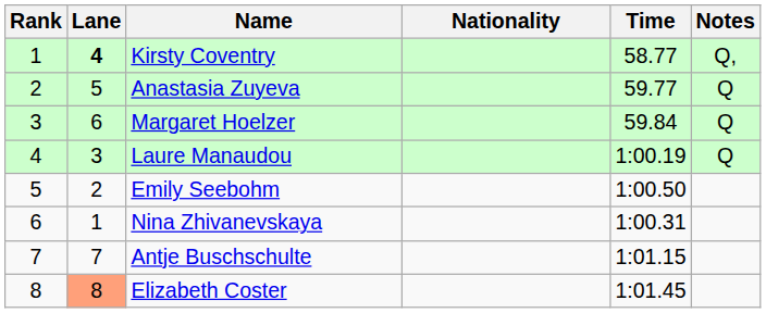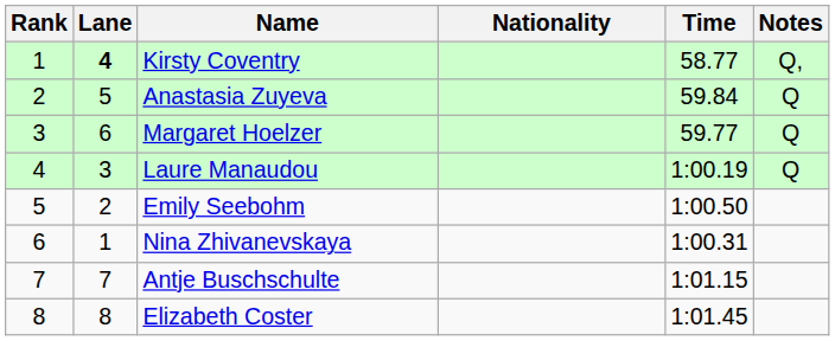 <table class="wikitable" style="text-align:center">
 <tr>
 <th>Rank</th>
 <th>Lane</th>
 <th width=200>Name</th>
 <th width=150>Nationality</th>
 <th>Time</th>
 <th>Notes</th>
 </tr>
 <tr bgcolor=ccffcc>
 <td>1</td>
 <td><strong>4</strong></td>
 <td align=left><a href='#'>Kirsty Coventry</a></td>
 <td align=left></td>
 <td>58.77</td>
 <td>Q, </td>
 </tr>
 <tr bgcolor=ccffcc>
 <td>2</td>
 <td>5</td>
 <td align=left><a href='#'>Anastasia Zuyeva</a></td>
 <td align=left></td>
-<td>59.77</td>
+<td>59.84</td>
 <td>Q</td>
 </tr>
 <tr bgcolor=ccffcc>
 <td>3</td>
 <td>6</td>
 <td align=left><a href='#'>Margaret Hoelzer</a></td>
 <td align=left></td>
-<td>59.84</td>
+<td>59.77</td>
 <td>Q</td>
 </tr>
 <tr bgcolor=ccffcc>
 <td>4</td>
 <td>3</td>
 <td align=left><a href='#'>Laure Manaudou</a></td>
 <td align=left></td>
 <td>1:00.19</td>
 <td>Q</td>
 </tr>
 <tr>
 <td>5</td>
 <td>2</td>
 <td align=left><a href='#'>Emily Seebohm</a></td>
 <td align=left></td>
 <td>1:00.50</td>
 <td></td>
 </tr>
 <tr>
 <td>6</td>
 <td>1</td>
 <td align=left><a href='#'>Nina Zhivanevskaya</a></td>
 <td align=left></td>
 <td>1:00.31</td>
 <td></td>
 </tr>
 <tr>
 <td>7</td>
 <td>7</td>
 <td align=left><a href='#'>Antje Buschschulte</a></td>
 <td align=left></td>
 <td>1:01.15</td>
 <td></td>
 </tr>
 <tr>
 <td>8</td>
-<td style="background: lightsalmon;">8</td>
+<td>8</td>
 <td align=left><a href='#'>Elizabeth Coster</a></td>
 <td align=left></td>
 <td>1:01.45</td>
 <td></td>
 </tr>
 </table>
